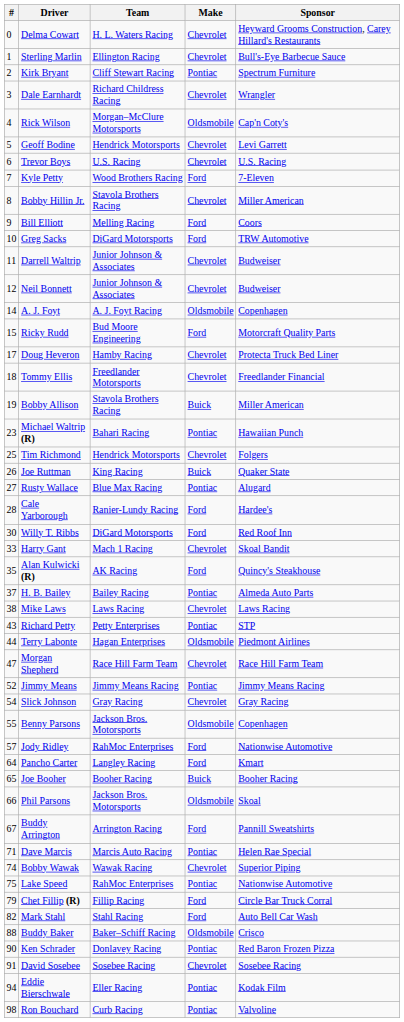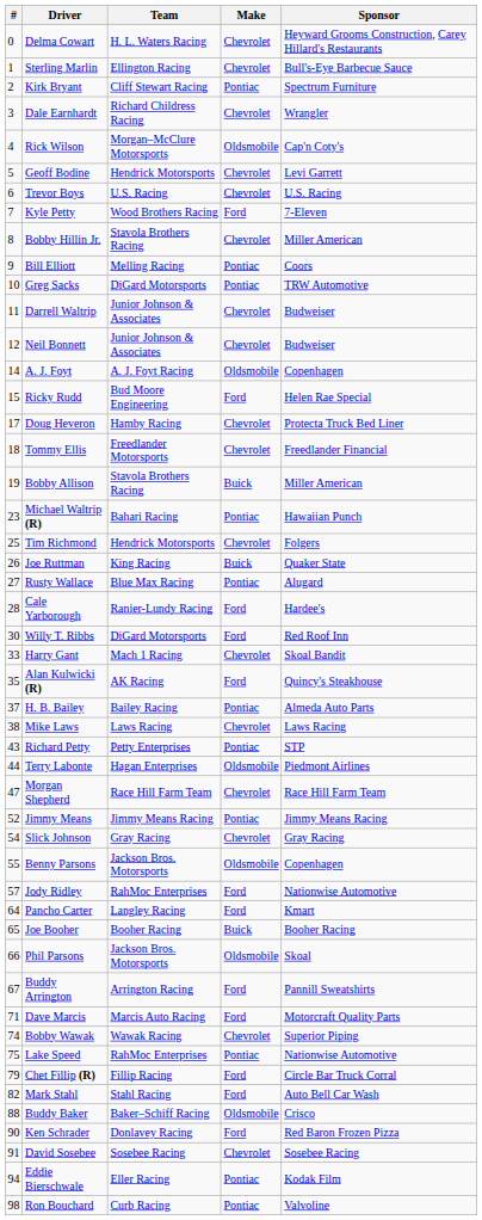 <table class="wikitable" style="font-size:95%">
 <tr>
 <th>#</th>
 <th>Driver</th>
 <th>Team</th>
 <th>Make</th>
 <th>Sponsor</th>
 </tr>
 <tr>
 <td>0</td>
 <td><a href='#'>Delma Cowart</a></td>
 <td><a href='#'>H. L. Waters Racing</a></td>
 <td><a href='#'>Chevrolet</a></td>
 <td><a href='#'>Heyward Grooms Construction</a>, <a href='#'>Carey Hillard's Restaurants</a></td>
 </tr>
 <tr>
 <td>1</td>
 <td><a href='#'>Sterling Marlin</a></td>
 <td><a href='#'>Ellington Racing</a></td>
 <td><a href='#'>Chevrolet</a></td>
 <td><a href='#'>Bull's-Eye Barbecue Sauce</a></td>
 </tr>
 <tr>
 <td>2</td>
 <td><a href='#'>Kirk Bryant</a></td>
 <td><a href='#'>Cliff Stewart Racing</a></td>
 <td><a href='#'>Pontiac</a></td>
 <td><a href='#'>Spectrum Furniture</a></td>
 </tr>
 <tr>
 <td>3</td>
 <td><a href='#'>Dale Earnhardt</a></td>
 <td><a href='#'>Richard Childress Racing</a></td>
 <td><a href='#'>Chevrolet</a></td>
 <td><a href='#'>Wrangler</a></td>
 </tr>
 <tr>
 <td>4</td>
 <td><a href='#'>Rick Wilson</a></td>
 <td><a href='#'>Morgan–McClure Motorsports</a></td>
 <td><a href='#'>Oldsmobile</a></td>
 <td><a href='#'>Cap'n Coty's</a></td>
 </tr>
 <tr>
 <td>5</td>
 <td><a href='#'>Geoff Bodine</a></td>
 <td><a href='#'>Hendrick Motorsports</a></td>
 <td><a href='#'>Chevrolet</a></td>
 <td><a href='#'>Levi Garrett</a></td>
 </tr>
 <tr>
 <td>6</td>
 <td><a href='#'>Trevor Boys</a></td>
 <td><a href='#'>U.S. Racing</a></td>
 <td><a href='#'>Chevrolet</a></td>
 <td><a href='#'>U.S. Racing</a></td>
 </tr>
 <tr>
 <td>7</td>
 <td><a href='#'>Kyle Petty</a></td>
 <td><a href='#'>Wood Brothers Racing</a></td>
 <td><a href='#'>Ford</a></td>
 <td><a href='#'>7-Eleven</a></td>
 </tr>
 <tr>
 <td>8</td>
 <td><a href='#'>Bobby Hillin Jr.</a></td>
 <td><a href='#'>Stavola Brothers Racing</a></td>
 <td><a href='#'>Chevrolet</a></td>
 <td><a href='#'>Miller American</a></td>
 </tr>
 <tr>
 <td>9</td>
 <td><a href='#'>Bill Elliott</a></td>
 <td><a href='#'>Melling Racing</a></td>
-<td><a href='#'>Ford</a></td>
+<td><a href='#'>Pontiac</a></td>
 <td><a href='#'>Coors</a></td>
 </tr>
 <tr>
 <td>10</td>
 <td><a href='#'>Greg Sacks</a></td>
 <td><a href='#'>DiGard Motorsports</a></td>
-<td><a href='#'>Ford</a></td>
+<td><a href='#'>Pontiac</a></td>
 <td><a href='#'>TRW Automotive</a></td>
 </tr>
 <tr>
 <td>11</td>
 <td><a href='#'>Darrell Waltrip</a></td>
 <td><a href='#'>Junior Johnson & Associates</a></td>
 <td><a href='#'>Chevrolet</a></td>
 <td><a href='#'>Budweiser</a></td>
 </tr>
 <tr>
 <td>12</td>
 <td><a href='#'>Neil Bonnett</a></td>
 <td><a href='#'>Junior Johnson & Associates</a></td>
 <td><a href='#'>Chevrolet</a></td>
 <td><a href='#'>Budweiser</a></td>
 </tr>
 <tr>
 <td>14</td>
 <td><a href='#'>A. J. Foyt</a></td>
 <td><a href='#'>A. J. Foyt Racing</a></td>
 <td><a href='#'>Oldsmobile</a></td>
 <td><a href='#'>Copenhagen</a></td>
 </tr>
 <tr>
 <td>15</td>
 <td><a href='#'>Ricky Rudd</a></td>
 <td><a href='#'>Bud Moore Engineering</a></td>
 <td><a href='#'>Ford</a></td>
-<td><a href='#'>Motorcraft Quality Parts</a></td>
+<td><a href='#'>Helen Rae Special</a></td>
 </tr>
 <tr>
 <td>17</td>
 <td><a href='#'>Doug Heveron</a></td>
 <td><a href='#'>Hamby Racing</a></td>
 <td><a href='#'>Chevrolet</a></td>
 <td><a href='#'>Protecta Truck Bed Liner</a></td>
 </tr>
 <tr>
 <td>18</td>
 <td><a href='#'>Tommy Ellis</a></td>
 <td><a href='#'>Freedlander Motorsports</a></td>
 <td><a href='#'>Chevrolet</a></td>
 <td><a href='#'>Freedlander Financial</a></td>
 </tr>
 <tr>
 <td>19</td>
 <td><a href='#'>Bobby Allison</a></td>
 <td><a href='#'>Stavola Brothers Racing</a></td>
 <td><a href='#'>Buick</a></td>
 <td><a href='#'>Miller American</a></td>
 </tr>
 <tr>
 <td>23</td>
 <td><a href='#'>Michael Waltrip</a> <strong>(R)</strong></td>
 <td><a href='#'>Bahari Racing</a></td>
 <td><a href='#'>Pontiac</a></td>
 <td><a href='#'>Hawaiian Punch</a></td>
 </tr>
 <tr>
 <td>25</td>
 <td><a href='#'>Tim Richmond</a></td>
 <td><a href='#'>Hendrick Motorsports</a></td>
 <td><a href='#'>Chevrolet</a></td>
 <td><a href='#'>Folgers</a></td>
 </tr>
 <tr>
 <td>26</td>
 <td><a href='#'>Joe Ruttman</a></td>
 <td><a href='#'>King Racing</a></td>
 <td><a href='#'>Buick</a></td>
 <td><a href='#'>Quaker State</a></td>
 </tr>
 <tr>
 <td>27</td>
 <td><a href='#'>Rusty Wallace</a></td>
 <td><a href='#'>Blue Max Racing</a></td>
 <td><a href='#'>Pontiac</a></td>
 <td><a href='#'>Alugard</a></td>
 </tr>
 <tr>
 <td>28</td>
 <td><a href='#'>Cale Yarborough</a></td>
 <td><a href='#'>Ranier-Lundy Racing</a></td>
 <td><a href='#'>Ford</a></td>
 <td><a href='#'>Hardee's</a></td>
 </tr>
 <tr>
 <td>30</td>
 <td><a href='#'>Willy T. Ribbs</a></td>
 <td><a href='#'>DiGard Motorsports</a></td>
 <td><a href='#'>Ford</a></td>
 <td><a href='#'>Red Roof Inn</a></td>
 </tr>
 <tr>
 <td>33</td>
 <td><a href='#'>Harry Gant</a></td>
 <td><a href='#'>Mach 1 Racing</a></td>
 <td><a href='#'>Chevrolet</a></td>
 <td><a href='#'>Skoal Bandit</a></td>
 </tr>
 <tr>
 <td>35</td>
 <td><a href='#'>Alan Kulwicki</a> <strong>(R)</strong></td>
 <td><a href='#'>AK Racing</a></td>
 <td><a href='#'>Ford</a></td>
 <td><a href='#'>Quincy's Steakhouse</a></td>
 </tr>
 <tr>
 <td>37</td>
 <td><a href='#'>H. B. Bailey</a></td>
 <td><a href='#'>Bailey Racing</a></td>
 <td><a href='#'>Pontiac</a></td>
 <td><a href='#'>Almeda Auto Parts</a></td>
 </tr>
 <tr>
 <td>38</td>
 <td><a href='#'>Mike Laws</a></td>
 <td><a href='#'>Laws Racing</a></td>
 <td><a href='#'>Chevrolet</a></td>
 <td><a href='#'>Laws Racing</a></td>
 </tr>
 <tr>
 <td>43</td>
 <td><a href='#'>Richard Petty</a></td>
 <td><a href='#'>Petty Enterprises</a></td>
 <td><a href='#'>Pontiac</a></td>
 <td><a href='#'>STP</a></td>
 </tr>
 <tr>
 <td>44</td>
 <td><a href='#'>Terry Labonte</a></td>
 <td><a href='#'>Hagan Enterprises</a></td>
 <td><a href='#'>Oldsmobile</a></td>
 <td><a href='#'>Piedmont Airlines</a></td>
 </tr>
 <tr>
 <td>47</td>
 <td><a href='#'>Morgan Shepherd</a></td>
 <td><a href='#'>Race Hill Farm Team</a></td>
 <td><a href='#'>Chevrolet</a></td>
 <td><a href='#'>Race Hill Farm Team</a></td>
 </tr>
 <tr>
 <td>52</td>
 <td><a href='#'>Jimmy Means</a></td>
 <td><a href='#'>Jimmy Means Racing</a></td>
 <td><a href='#'>Pontiac</a></td>
 <td><a href='#'>Jimmy Means Racing</a></td>
 </tr>
 <tr>
 <td>54</td>
 <td><a href='#'>Slick Johnson</a></td>
 <td><a href='#'>Gray Racing</a></td>
 <td><a href='#'>Chevrolet</a></td>
 <td><a href='#'>Gray Racing</a></td>
 </tr>
 <tr>
 <td>55</td>
 <td><a href='#'>Benny Parsons</a></td>
 <td><a href='#'>Jackson Bros. Motorsports</a></td>
 <td><a href='#'>Oldsmobile</a></td>
 <td><a href='#'>Copenhagen</a></td>
 </tr>
 <tr>
 <td>57</td>
 <td><a href='#'>Jody Ridley</a></td>
 <td><a href='#'>RahMoc Enterprises</a></td>
 <td><a href='#'>Ford</a></td>
 <td><a href='#'>Nationwise Automotive</a></td>
 </tr>
 <tr>
 <td>64</td>
 <td><a href='#'>Pancho Carter</a></td>
 <td><a href='#'>Langley Racing</a></td>
 <td><a href='#'>Ford</a></td>
 <td><a href='#'>Kmart</a></td>
 </tr>
 <tr>
 <td>65</td>
 <td><a href='#'>Joe Booher</a></td>
 <td><a href='#'>Booher Racing</a></td>
 <td><a href='#'>Buick</a></td>
 <td><a href='#'>Booher Racing</a></td>
 </tr>
 <tr>
 <td>66</td>
 <td><a href='#'>Phil Parsons</a></td>
 <td><a href='#'>Jackson Bros. Motorsports</a></td>
 <td><a href='#'>Oldsmobile</a></td>
 <td><a href='#'>Skoal</a></td>
 </tr>
 <tr>
 <td>67</td>
 <td><a href='#'>Buddy Arrington</a></td>
 <td><a href='#'>Arrington Racing</a></td>
 <td><a href='#'>Ford</a></td>
 <td><a href='#'>Pannill Sweatshirts</a></td>
 </tr>
 <tr>
 <td>71</td>
 <td><a href='#'>Dave Marcis</a></td>
 <td><a href='#'>Marcis Auto Racing</a></td>
-<td><a href='#'>Pontiac</a></td>
-<td><a href='#'>Helen Rae Special</a></td>
+<td><a href='#'>Ford</a></td>
+<td><a href='#'>Motorcraft Quality Parts</a></td>
 </tr>
 <tr>
 <td>74</td>
 <td><a href='#'>Bobby Wawak</a></td>
 <td><a href='#'>Wawak Racing</a></td>
 <td><a href='#'>Chevrolet</a></td>
 <td><a href='#'>Superior Piping</a></td>
 </tr>
 <tr>
 <td>75</td>
 <td><a href='#'>Lake Speed</a></td>
 <td><a href='#'>RahMoc Enterprises</a></td>
 <td><a href='#'>Pontiac</a></td>
 <td><a href='#'>Nationwise Automotive</a></td>
 </tr>
 <tr>
 <td>79</td>
 <td><a href='#'>Chet Fillip</a> <strong>(R)</strong></td>
 <td><a href='#'>Fillip Racing</a></td>
 <td><a href='#'>Ford</a></td>
 <td><a href='#'>Circle Bar Truck Corral</a></td>
 </tr>
 <tr>
 <td>82</td>
 <td><a href='#'>Mark Stahl</a></td>
 <td><a href='#'>Stahl Racing</a></td>
 <td><a href='#'>Ford</a></td>
 <td><a href='#'>Auto Bell Car Wash</a></td>
 </tr>
 <tr>
 <td>88</td>
 <td><a href='#'>Buddy Baker</a></td>
 <td><a href='#'>Baker–Schiff Racing</a></td>
 <td><a href='#'>Oldsmobile</a></td>
 <td><a href='#'>Crisco</a></td>
 </tr>
 <tr>
 <td>90</td>
 <td><a href='#'>Ken Schrader</a></td>
 <td><a href='#'>Donlavey Racing</a></td>
-<td><a href='#'>Pontiac</a></td>
+<td><a href='#'>Ford</a></td>
 <td><a href='#'>Red Baron Frozen Pizza</a></td>
 </tr>
 <tr>
 <td>91</td>
 <td><a href='#'>David Sosebee</a></td>
 <td><a href='#'>Sosebee Racing</a></td>
 <td><a href='#'>Chevrolet</a></td>
 <td><a href='#'>Sosebee Racing</a></td>
 </tr>
 <tr>
 <td>94</td>
 <td><a href='#'>Eddie Bierschwale</a></td>
 <td><a href='#'>Eller Racing</a></td>
 <td><a href='#'>Pontiac</a></td>
 <td><a href='#'>Kodak Film</a></td>
 </tr>
 <tr>
 <td>98</td>
 <td><a href='#'>Ron Bouchard</a></td>
 <td><a href='#'>Curb Racing</a></td>
 <td><a href='#'>Pontiac</a></td>
 <td><a href='#'>Valvoline</a></td>
 </tr>
 </table>
